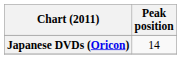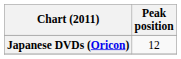 <table class="wikitable sortable plainrowheaders" style="text-align:center;">
 <tr>
 <th>Chart (2011)</th>
 <th>Peak<br>position</th>
 </tr>
 <tr>
 </tr>
 <tr>
 </tr>
 <tr>
 </tr>
 <tr>
 </tr>
 <tr>
 <th scope="row">Japanese DVDs (<a href='#'>Oricon</a>)</th>
-<td>14</td>
+<td>12</td>
 </tr>
 <tr>
 </tr>
 <tr>
 </tr>
 </table>
